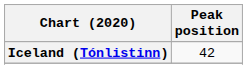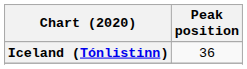 <table class="wikitable sortable plainrowheaders" style="text-align:center">
 <tr>
 <th scope="col">Chart (2020)</th>
 <th scope="col">Peak<br>position</th>
 </tr>
 <tr>
 </tr>
 <tr>
 <th scope="row">Iceland (<a href='#'>Tónlistinn</a>)</th>
-<td>42</td>
+<td>36</td>
 </tr>
 <tr>
 </tr>
 <tr>
 </tr>
 <tr>
 </tr>
 <tr>
 </tr>
 </table>
